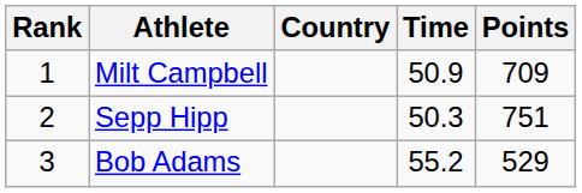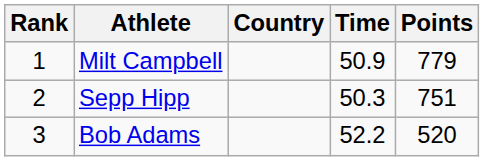 <table class="wikitable sortable" style="text-align:center">
 <tr>
 <th>Rank</th>
 <th>Athlete</th>
 <th>Country</th>
 <th>Time</th>
 <th>Points</th>
 </tr>
 <tr>
 <td>1</td>
 <td align=left><a href='#'>Milt Campbell</a></td>
 <td align=left></td>
 <td>50.9</td>
-<td>709</td>
+<td>779</td>
 </tr>
 <tr>
 <td>2</td>
 <td align=left><a href='#'>Sepp Hipp</a></td>
 <td align=left></td>
 <td>50.3</td>
 <td>751</td>
 </tr>
 <tr>
 <td>3</td>
 <td align=left><a href='#'>Bob Adams</a></td>
 <td align=left></td>
-<td>55.2</td>
-<td>529</td>
+<td>52.2</td>
+<td>520</td>
 </tr>
 </table>
